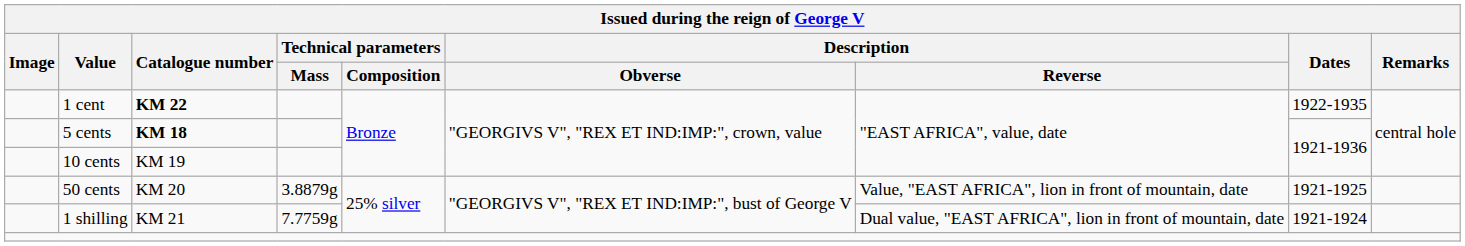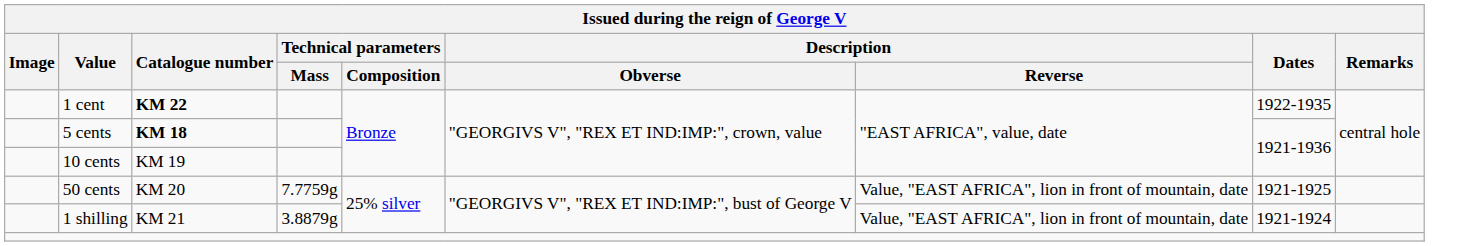 <table class="wikitable" style="font-size: 90%">
 <tr>
 <th colspan="9">Issued during the reign of <a href='#'>George V</a></th>
 </tr>
 <tr>
 <th rowspan="2">Image</th>
 <th rowspan="2">Value</th>
 <th rowspan="2">Catalogue number</th>
 <th colspan="2">Technical parameters</th>
 <th colspan="2">Description</th>
 <th rowspan="2">Dates</th>
 <th rowspan="2">Remarks</th>
 </tr>
 <tr>
 <th>Mass</th>
 <th>Composition</th>
 <th>Obverse</th>
 <th>Reverse</th>
 </tr>
 <tr>
 <td align="center"></td>
 <td>1 cent</td>
 <td><strong>KM 22</strong></td>
 <td></td>
 <td rowspan="3"><a href='#'>Bronze</a></td>
 <td rowspan="3">"GEORGIVS V", "REX ET IND:IMP:", crown, value</td>
 <td rowspan="3">"EAST AFRICA", value, date</td>
 <td>1922-1935</td>
 <td rowspan="3">central hole</td>
 </tr>
 <tr>
 <td align="center"></td>
 <td>5 cents</td>
 <td><strong>KM 18</strong></td>
 <td></td>
 <td rowspan="2">1921-1936</td>
 </tr>
 <tr>
 <td align="center"></td>
 <td>10 cents</td>
 <td>KM 19</td>
 <td></td>
 </tr>
 <tr>
 <td align="center"></td>
 <td>50 cents<br></td>
 <td>KM 20</td>
-<td>3.8879g</td>
+<td>7.7759g</td>
 <td rowspan="2">25% <a href='#'>silver</a></td>
 <td rowspan="2">"GEORGIVS V", "REX ET IND:IMP:", bust of George V</td>
 <td>Value, "EAST AFRICA", lion in front of mountain, date</td>
 <td>1921-1925</td>
 <td></td>
 </tr>
 <tr>
 <td align="center"></td>
 <td>1 shilling</td>
 <td>KM 21</td>
-<td>7.7759g</td>
-<td>Dual value, "EAST AFRICA", lion in front of mountain, date</td>
+<td>3.8879g</td>
+<td>Value, "EAST AFRICA", lion in front of mountain, date</td>
 <td>1921-1924</td>
 <td></td>
 </tr>
 <tr>
 <td colspan="9"></td>
 </tr>
 </table>
